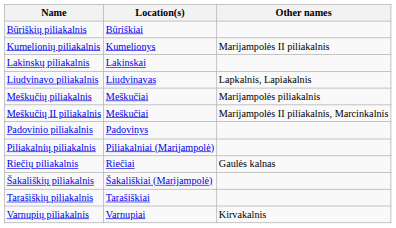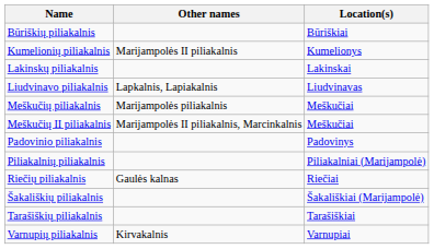 <table class="wikitable" style="font-size: 95%;">
 <tr>
 <th>Name</th>
+<th>Other names</th>
 <th>Location(s)</th>
-<th>Other names</th>
 </tr>
 <tr>
 <td><a href='#'>Būriškių piliakalnis</a></td>
+<td></td>
 <td><a href='#'>Būriškiai</a></td>
-<td></td>
 </tr>
 <tr>
 <td><a href='#'>Kumelionių piliakalnis</a></td>
+<td>Marijampolės II piliakalnis</td>
 <td><a href='#'>Kumelionys</a></td>
-<td>Marijampolės II piliakalnis</td>
 </tr>
 <tr>
 <td><a href='#'>Lakinskų piliakalnis</a></td>
+<td></td>
 <td><a href='#'>Lakinskai</a></td>
-<td></td>
 </tr>
 <tr>
 <td><a href='#'>Liudvinavo piliakalnis</a></td>
+<td>Lapkalnis, Lapiakalnis</td>
 <td><a href='#'>Liudvinavas</a></td>
-<td>Lapkalnis, Lapiakalnis</td>
 </tr>
 <tr>
 <td><a href='#'>Meškučių piliakalnis</a></td>
+<td>Marijampolės piliakalnis</td>
 <td><a href='#'>Meškučiai</a></td>
-<td>Marijampolės piliakalnis</td>
 </tr>
 <tr>
 <td><a href='#'>Meškučių II piliakalnis</a></td>
+<td>Marijampolės II piliakalnis, Marcinkalnis</td>
 <td><a href='#'>Meškučiai</a></td>
-<td>Marijampolės II piliakalnis, Marcinkalnis</td>
 </tr>
 <tr>
 <td><a href='#'>Padovinio piliakalnis</a></td>
+<td></td>
 <td><a href='#'>Padovinys</a></td>
-<td></td>
 </tr>
 <tr>
 <td><a href='#'>Piliakalnių piliakalnis</a></td>
+<td></td>
 <td><a href='#'>Piliakalniai (Marijampolė)</a></td>
-<td></td>
 </tr>
 <tr>
 <td><a href='#'>Riečių piliakalnis</a></td>
+<td>Gaulės kalnas</td>
 <td><a href='#'>Riečiai</a></td>
-<td>Gaulės kalnas</td>
 </tr>
 <tr>
 <td><a href='#'>Šakališkių piliakalnis</a></td>
+<td></td>
 <td><a href='#'>Šakališkiai (Marijampolė)</a></td>
-<td></td>
 </tr>
 <tr>
 <td><a href='#'>Tarašiškių piliakalnis</a></td>
+<td></td>
 <td><a href='#'>Tarašiškiai</a></td>
-<td></td>
 </tr>
 <tr>
 <td><a href='#'>Varnupių piliakalnis</a></td>
+<td>Kirvakalnis</td>
 <td><a href='#'>Varnupiai</a></td>
-<td>Kirvakalnis</td>
 </tr>
 </table>
